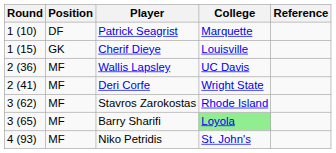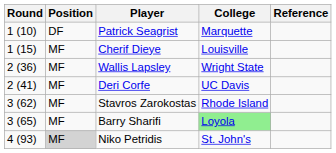 <table class="wikitable">
 <tr>
 <th>Round</th>
 <th>Position</th>
 <th>Player</th>
 <th>College</th>
 <th>Reference</th>
 </tr>
 <tr>
 <td>1 (10)</td>
 <td>DF</td>
 <td> <a href='#'>Patrick Seagrist</a></td>
 <td><a href='#'>Marquette</a></td>
 <td></td>
 </tr>
 <tr>
 <td>1 (15)</td>
-<td>GK</td>
+<td>MF</td>
 <td> <a href='#'>Cherif Dieye</a></td>
 <td><a href='#'>Louisville</a></td>
 <td></td>
 </tr>
 <tr>
 <td>2 (36)</td>
 <td>MF</td>
 <td> <a href='#'>Wallis Lapsley</a></td>
-<td><a href='#'>UC Davis</a></td>
+<td><a href='#'>Wright State</a></td>
 <td></td>
 </tr>
 <tr>
 <td>2 (41)</td>
 <td>MF</td>
 <td> <a href='#'>Deri Corfe</a></td>
-<td><a href='#'>Wright State</a></td>
+<td><a href='#'>UC Davis</a></td>
 <td></td>
 </tr>
 <tr>
 <td>3 (62)</td>
 <td>MF</td>
 <td> Stavros Zarokostas</td>
 <td><a href='#'>Rhode Island</a></td>
 <td></td>
 </tr>
 <tr>
 <td>3 (65)</td>
 <td>MF</td>
 <td> Barry Sharifi</td>
 <td style="background: lightgreen;"><a href='#'>Loyola</a></td>
 <td></td>
 </tr>
 <tr>
 <td>4 (93)</td>
-<td>MF</td>
+<td style="background: lightgrey;">MF</td>
 <td> Niko Petridis</td>
 <td><a href='#'>St. John's</a></td>
 <td></td>
 </tr>
 </table>
